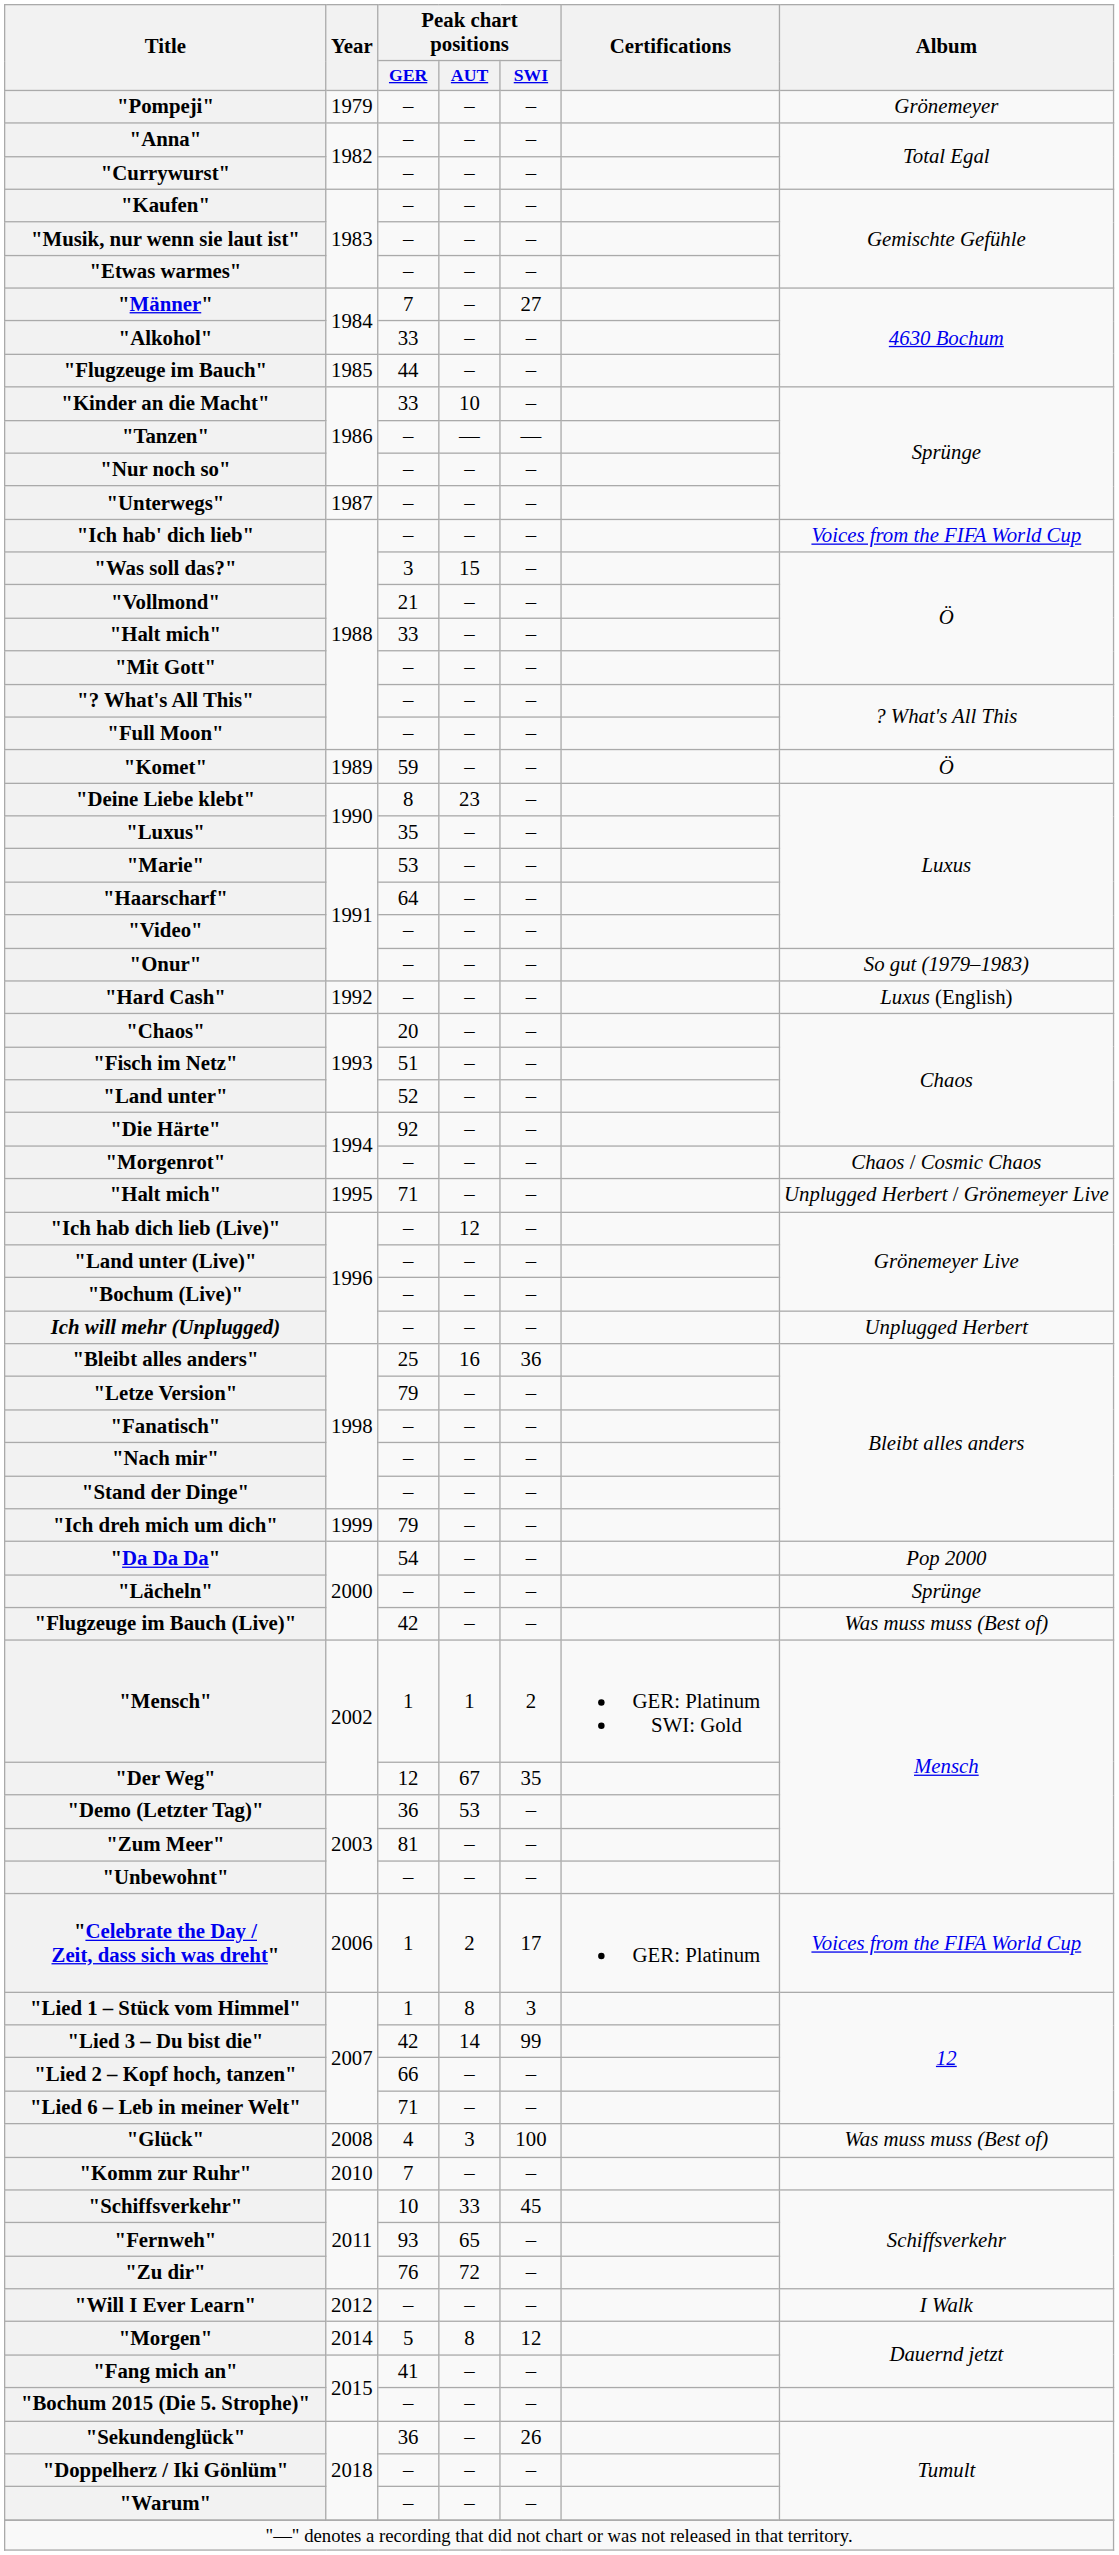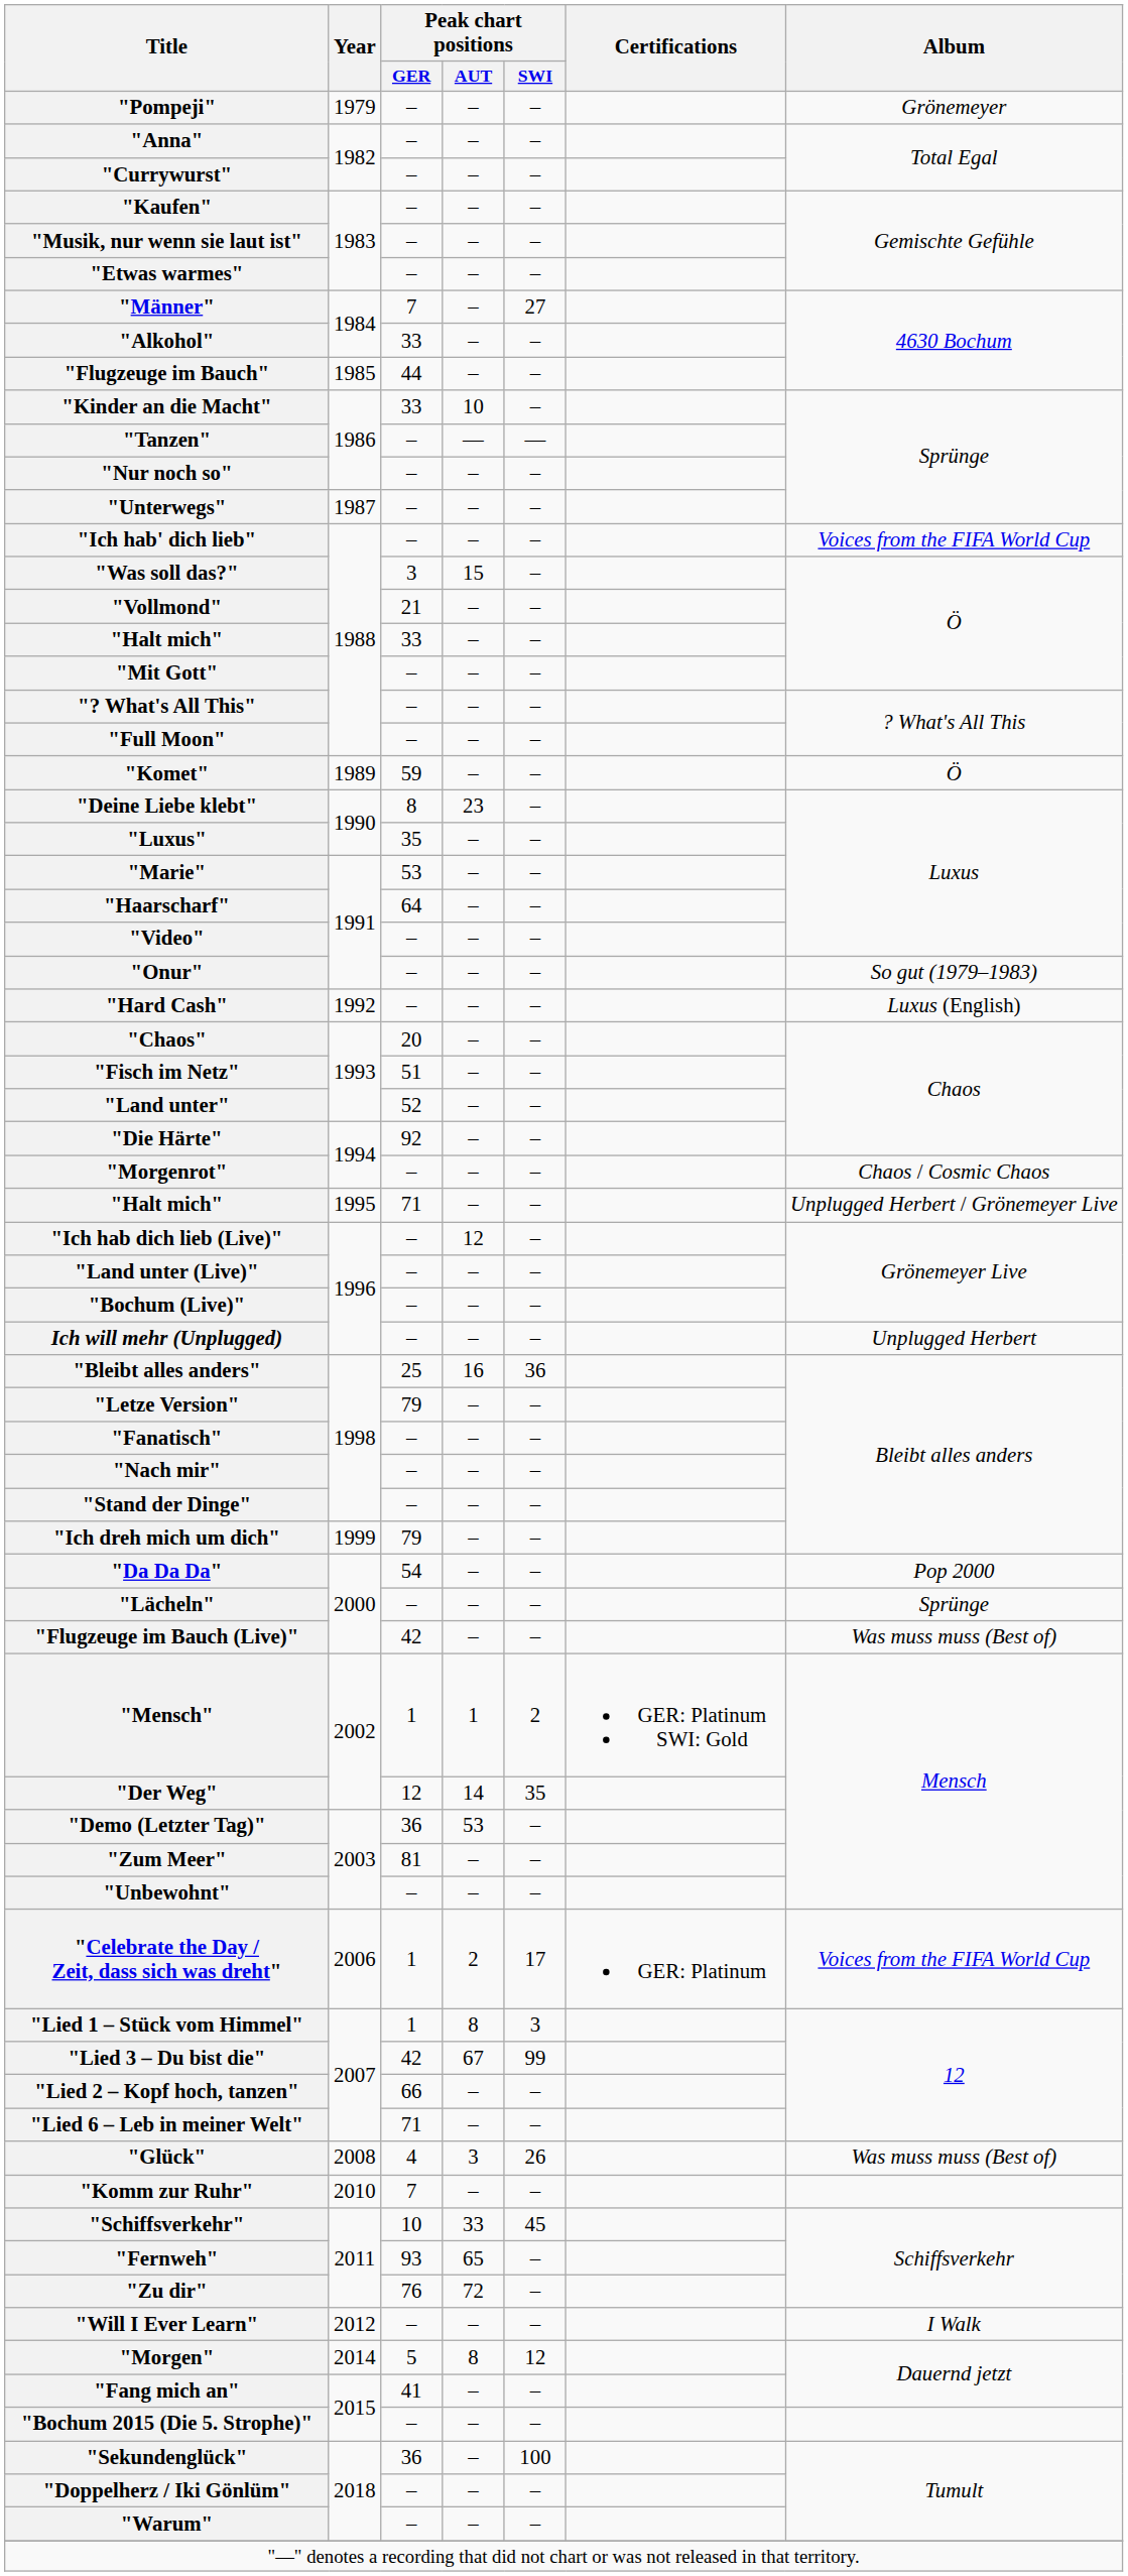 <table class="wikitable plainrowheaders" style="text-align:center;">
 <tr>
 <th scope="col" rowspan="2" style="width:15em;">Title</th>
 <th scope="col" rowspan="2">Year</th>
 <th scope="col" colspan="3">Peak chart positions</th>
 <th scope="col" rowspan="2" style="width:10em;">Certifications</th>
 <th scope="col" rowspan="2">Album</th>
 </tr>
 <tr>
 <th style="width:3em;font-size:85%;"><a href='#'>GER</a><br></th>
 <th style="width:3em;font-size:85%;"><a href='#'>AUT</a><br></th>
 <th style="width:3em;font-size:85%;"><a href='#'>SWI</a><br></th>
 </tr>
 <tr>
 <th scope="row">"Pompeji"</th>
 <td rowspan="1">1979</td>
 <td>–</td>
 <td>–</td>
 <td>–</td>
 <td></td>
 <td rowspan="1"><em>Grönemeyer</em></td>
 </tr>
 <tr>
 <th scope="row">"Anna"</th>
 <td rowspan="2">1982</td>
 <td>–</td>
 <td>–</td>
 <td>–</td>
 <td></td>
 <td rowspan="2"><em>Total Egal</em></td>
 </tr>
 <tr>
 <th scope="row">"Currywurst"</th>
 <td>–</td>
 <td>–</td>
 <td>–</td>
 <td></td>
 </tr>
 <tr>
 <th scope="row">"Kaufen"</th>
 <td rowspan="3">1983</td>
 <td>–</td>
 <td>–</td>
 <td>–</td>
 <td></td>
 <td rowspan="3"><em>Gemischte Gefühle</em></td>
 </tr>
 <tr>
 <th scope="row">"Musik, nur wenn sie laut ist"</th>
 <td>–</td>
 <td>–</td>
 <td>–</td>
 <td></td>
 </tr>
 <tr>
 <th scope="row">"Etwas warmes"</th>
 <td>–</td>
 <td>–</td>
 <td>–</td>
 <td></td>
 </tr>
 <tr>
 <th scope="row">"<a href='#'>Männer</a>"</th>
 <td rowspan="2">1984</td>
 <td>7</td>
 <td>–</td>
 <td>27</td>
 <td></td>
 <td rowspan="3"><em><a href='#'>4630 Bochum</a></em></td>
 </tr>
 <tr>
 <th scope="row">"Alkohol"</th>
 <td>33</td>
 <td>–</td>
 <td>–</td>
 <td></td>
 </tr>
 <tr>
 <th scope="row">"Flugzeuge im Bauch"</th>
 <td>1985</td>
 <td>44</td>
 <td>–</td>
 <td>–</td>
 <td></td>
 </tr>
 <tr>
 <th scope="row">"Kinder an die Macht"</th>
 <td rowspan="3">1986</td>
 <td>33</td>
 <td>10</td>
 <td>–</td>
 <td></td>
 <td rowspan="4"><em>Sprünge</em></td>
 </tr>
 <tr>
 <th scope="row">"Tanzen"</th>
 <td>–</td>
 <td>—</td>
 <td>—</td>
 <td></td>
 </tr>
 <tr>
 <th scope="row">"Nur noch so"</th>
 <td>–</td>
 <td>–</td>
 <td>–</td>
 <td></td>
 </tr>
 <tr>
 <th scope="row">"Unterwegs"</th>
 <td rowspan="1">1987</td>
 <td>–</td>
 <td>–</td>
 <td>–</td>
 <td></td>
 </tr>
 <tr>
 <th scope="row">"Ich hab' dich lieb"</th>
 <td rowspan="7">1988</td>
 <td>–</td>
 <td>–</td>
 <td>–</td>
 <td></td>
 <td><em><a href='#'>Voices from the FIFA World Cup</a></em></td>
 </tr>
 <tr>
 <th scope="row">"Was soll das?"</th>
 <td>3</td>
 <td>15</td>
 <td>–</td>
 <td></td>
 <td rowspan="4"><em>Ö</em></td>
 </tr>
 <tr>
 <th scope="row">"Vollmond"</th>
 <td>21</td>
 <td>–</td>
 <td>–</td>
 <td></td>
 </tr>
 <tr>
 <th scope="row">"Halt mich"</th>
 <td>33</td>
 <td>–</td>
 <td>–</td>
 <td></td>
 </tr>
 <tr>
 <th scope="row">"Mit Gott"</th>
 <td>–</td>
 <td>–</td>
 <td>–</td>
 <td></td>
 </tr>
 <tr>
 <th scope="row">"? What's All This"</th>
 <td>–</td>
 <td>–</td>
 <td>–</td>
 <td></td>
 <td rowspan="2"><em>? What's All This</em></td>
 </tr>
 <tr>
 <th scope="row">"Full Moon"</th>
 <td>–</td>
 <td>–</td>
 <td>–</td>
 <td></td>
 </tr>
 <tr>
 <th scope="row">"Komet"</th>
 <td>1989</td>
 <td>59</td>
 <td>–</td>
 <td>–</td>
 <td></td>
 <td rowspan="1"><em>Ö</em></td>
 </tr>
 <tr>
 <th scope="row">"Deine Liebe klebt"</th>
 <td rowspan="2">1990</td>
 <td>8</td>
 <td>23</td>
 <td>–</td>
 <td></td>
 <td rowspan="5"><em>Luxus</em></td>
 </tr>
 <tr>
 <th scope="row">"Luxus"</th>
 <td>35</td>
 <td>–</td>
 <td>–</td>
 <td></td>
 </tr>
 <tr>
 <th scope="row">"Marie"</th>
 <td rowspan="4">1991</td>
 <td>53</td>
 <td>–</td>
 <td>–</td>
 <td></td>
 </tr>
 <tr>
 <th scope="row">"Haarscharf"</th>
 <td>64</td>
 <td>–</td>
 <td>–</td>
 <td></td>
 </tr>
 <tr>
 <th scope="row">"Video"</th>
 <td>–</td>
 <td>–</td>
 <td>–</td>
 <td></td>
 </tr>
 <tr>
 <th scope="row">"Onur"</th>
 <td>–</td>
 <td>–</td>
 <td>–</td>
 <td></td>
 <td rowspan="1"><em>So gut (1979–1983)</em></td>
 </tr>
 <tr>
 <th scope="row">"Hard Cash"</th>
 <td rowspan="1">1992</td>
 <td>–</td>
 <td>–</td>
 <td>–</td>
 <td></td>
 <td rowspan="1"><em>Luxus</em> (English)</td>
 </tr>
 <tr>
 <th scope="row">"Chaos"</th>
 <td rowspan="3">1993</td>
 <td>20</td>
 <td>–</td>
 <td>–</td>
 <td></td>
 <td rowspan="4"><em>Chaos</em></td>
 </tr>
 <tr>
 <th scope="row">"Fisch im Netz"</th>
 <td>51</td>
 <td>–</td>
 <td>–</td>
 <td></td>
 </tr>
 <tr>
 <th scope="row">"Land unter"</th>
 <td>52</td>
 <td>–</td>
 <td>–</td>
 <td></td>
 </tr>
 <tr>
 <th scope="row">"Die Härte"</th>
 <td rowspan="2">1994</td>
 <td>92</td>
 <td>–</td>
 <td>–</td>
 <td></td>
 </tr>
 <tr>
 <th scope="row">"Morgenrot"</th>
 <td>–</td>
 <td>–</td>
 <td>–</td>
 <td></td>
 <td rowspan="1"><em>Chaos</em> / <em>Cosmic Chaos</em></td>
 </tr>
 <tr>
 <th scope="row">"Halt mich"</th>
 <td>1995</td>
 <td>71</td>
 <td>–</td>
 <td>–</td>
 <td></td>
 <td><em>Unplugged Herbert</em> / <em>Grönemeyer Live</em></td>
 </tr>
 <tr>
 <th scope="row">"Ich hab dich lieb (Live)"</th>
 <td rowspan="4">1996</td>
 <td>–</td>
 <td>12</td>
 <td>–</td>
 <td></td>
 <td rowspan="3"><em>Grönemeyer Live</em></td>
 </tr>
 <tr>
 <th scope="row">"Land unter (Live)"</th>
 <td>–</td>
 <td>–</td>
 <td>–</td>
 <td></td>
 </tr>
 <tr>
 <th scope="row">"Bochum (Live)"</th>
 <td>–</td>
 <td>–</td>
 <td>–</td>
 <td></td>
 </tr>
 <tr>
 <th scope="row"><em>Ich will mehr (Unplugged)</em></th>
 <td>–</td>
 <td>–</td>
 <td>–</td>
 <td></td>
 <td><em>Unplugged Herbert</em></td>
 </tr>
 <tr>
 <th scope="row">"Bleibt alles anders"</th>
 <td rowspan="5">1998</td>
 <td>25</td>
 <td>16</td>
 <td>36</td>
 <td></td>
 <td rowspan="6"><em>Bleibt alles anders</em></td>
 </tr>
 <tr>
 <th scope="row">"Letze Version"</th>
 <td>79</td>
 <td>–</td>
 <td>–</td>
 <td></td>
 </tr>
 <tr>
 <th scope="row">"Fanatisch"</th>
 <td>–</td>
 <td>–</td>
 <td>–</td>
 <td></td>
 </tr>
 <tr>
 <th scope="row">"Nach mir"</th>
 <td>–</td>
 <td>–</td>
 <td>–</td>
 <td></td>
 </tr>
 <tr>
 <th scope="row">"Stand der Dinge"</th>
 <td>–</td>
 <td>–</td>
 <td>–</td>
 <td></td>
 </tr>
 <tr>
 <th scope="row">"Ich dreh mich um dich"</th>
 <td rowspan="1">1999</td>
 <td>79</td>
 <td>–</td>
 <td>–</td>
 <td></td>
 </tr>
 <tr>
 <th scope="row">"<a href='#'>Da Da Da</a>"</th>
 <td rowspan="3">2000</td>
 <td>54</td>
 <td>–</td>
 <td>–</td>
 <td></td>
 <td><em>Pop 2000</em></td>
 </tr>
 <tr>
 <th scope="row">"Lächeln"</th>
 <td>–</td>
 <td>–</td>
 <td>–</td>
 <td></td>
 <td><em>Sprünge</em></td>
 </tr>
 <tr>
 <th scope="row">"Flugzeuge im Bauch (Live)"</th>
 <td>42</td>
 <td>–</td>
 <td>–</td>
 <td></td>
 <td><em>Was muss muss (Best of)</em></td>
 </tr>
 <tr>
 <th scope="row">"Mensch"</th>
 <td rowspan="2">2002</td>
 <td>1</td>
 <td>1</td>
 <td>2</td>
 <td><br><ul><li>GER: Platinum</li><li>SWI: Gold</li></ul></td>
 <td rowspan="5"><em><a href='#'>Mensch</a></em></td>
 </tr>
 <tr>
 <th scope="row">"Der Weg"</th>
 <td>12</td>
-<td>67</td>
+<td>14</td>
 <td>35</td>
 <td></td>
 </tr>
 <tr>
 <th scope="row">"Demo (Letzter Tag)"</th>
 <td rowspan="3">2003</td>
 <td>36</td>
 <td>53</td>
 <td>–</td>
 <td></td>
 </tr>
 <tr>
 <th scope="row">"Zum Meer"</th>
 <td>81</td>
 <td>–</td>
 <td>–</td>
 <td></td>
 </tr>
 <tr>
 <th scope="row">"Unbewohnt"</th>
 <td>–</td>
 <td>–</td>
 <td>–</td>
 <td></td>
 </tr>
 <tr>
 <th scope="row">"<a href='#'>Celebrate the Day / <br>Zeit, dass sich was dreht</a>"</th>
 <td>2006</td>
 <td>1</td>
 <td>2</td>
 <td>17</td>
 <td><br><ul><li>GER: Platinum</li></ul></td>
 <td><em><a href='#'>Voices from the FIFA World Cup</a></em></td>
 </tr>
 <tr>
 <th scope="row">"Lied 1 – Stück vom Himmel"</th>
 <td rowspan="4">2007</td>
 <td>1</td>
 <td>8</td>
 <td>3</td>
 <td></td>
 <td rowspan="4"><em><a href='#'>12</a></em></td>
 </tr>
 <tr>
 <th scope="row">"Lied 3 – Du bist die"</th>
 <td>42</td>
-<td>14</td>
+<td>67</td>
 <td>99</td>
 <td></td>
 </tr>
 <tr>
 <th scope="row">"Lied 2 – Kopf hoch, tanzen"</th>
 <td>66</td>
 <td>–</td>
 <td>–</td>
 <td></td>
 </tr>
 <tr>
 <th scope="row">"Lied 6 – Leb in meiner Welt"</th>
 <td>71</td>
 <td>–</td>
 <td>–</td>
 <td></td>
 </tr>
 <tr>
 <th scope="row">"Glück"</th>
 <td>2008</td>
 <td>4</td>
 <td>3</td>
-<td>100</td>
+<td>26</td>
 <td></td>
 <td><em>Was muss muss (Best of)</em></td>
 </tr>
 <tr>
 <th scope="row">"Komm zur Ruhr"</th>
 <td>2010</td>
 <td>7</td>
 <td>–</td>
 <td>–</td>
 <td></td>
 <td></td>
 </tr>
 <tr>
 <th scope="row">"Schiffsverkehr"</th>
 <td rowspan="3">2011</td>
 <td>10</td>
 <td>33</td>
 <td>45</td>
 <td></td>
 <td rowspan="3"><em>Schiffsverkehr</em></td>
 </tr>
 <tr>
 <th scope="row">"Fernweh"</th>
 <td>93</td>
 <td>65</td>
 <td>–</td>
 <td></td>
 </tr>
 <tr>
 <th scope="row">"Zu dir"</th>
 <td>76</td>
 <td>72</td>
 <td>–</td>
 <td></td>
 </tr>
 <tr>
 <th scope="row">"Will I Ever Learn"</th>
 <td>2012</td>
 <td>–</td>
 <td>–</td>
 <td>–</td>
 <td></td>
 <td rowspan="1"><em>I Walk</em></td>
 </tr>
 <tr>
 <th scope="row">"Morgen"</th>
 <td>2014</td>
 <td>5</td>
 <td>8</td>
 <td>12</td>
 <td></td>
 <td rowspan="2"><em>Dauernd jetzt</em></td>
 </tr>
 <tr>
 <th scope="row">"Fang mich an"</th>
 <td rowspan="2">2015</td>
 <td>41</td>
 <td>–</td>
 <td>–</td>
 <td></td>
 </tr>
 <tr>
 <th scope="row">"Bochum 2015 (Die 5. Strophe)"</th>
 <td>–</td>
 <td>–</td>
 <td>–</td>
 <td></td>
 <td></td>
 </tr>
 <tr>
 <th scope="row">"Sekundenglück"</th>
 <td rowspan="3">2018</td>
 <td>36</td>
 <td>–</td>
-<td>26</td>
+<td>100</td>
 <td></td>
 <td rowspan="3"><em>Tumult</em></td>
 </tr>
 <tr>
 <th scope="row">"Doppelherz / Iki Gönlüm"</th>
 <td>–</td>
 <td>–</td>
 <td>–</td>
 <td></td>
 </tr>
 <tr>
 <th scope="row">"Warum"</th>
 <td>–</td>
 <td>–</td>
 <td>–</td>
 <td></td>
 </tr>
 <tr>
 </tr>
 <tr>
 <td colspan="9" style="font-size:90%">"—" denotes a recording that did not chart or was not released in that territory.</td>
 </tr>
 </table>
